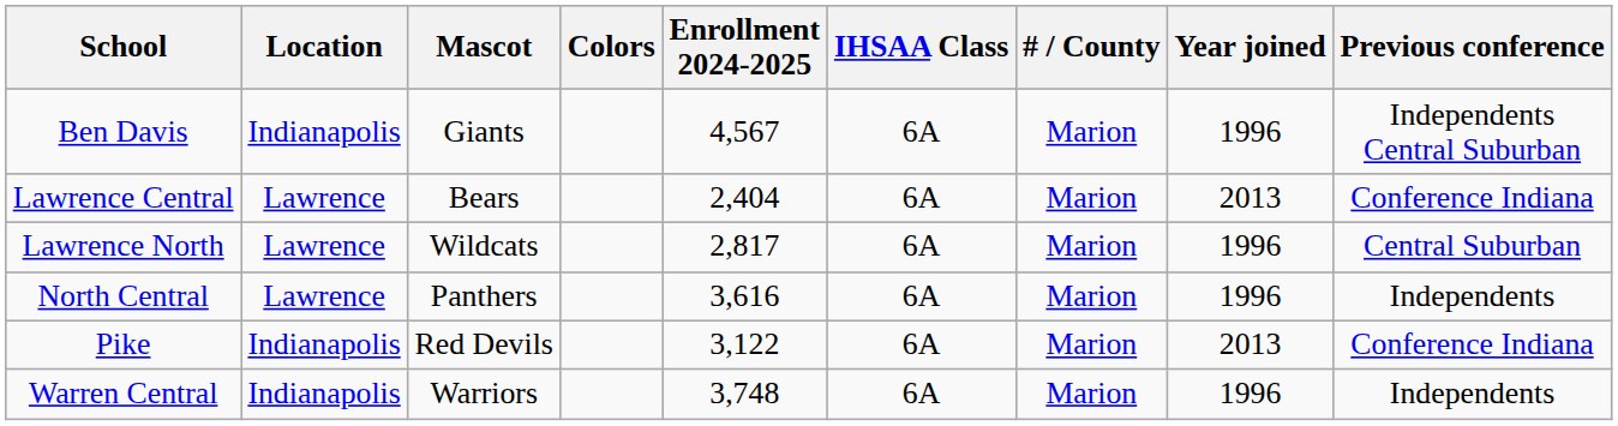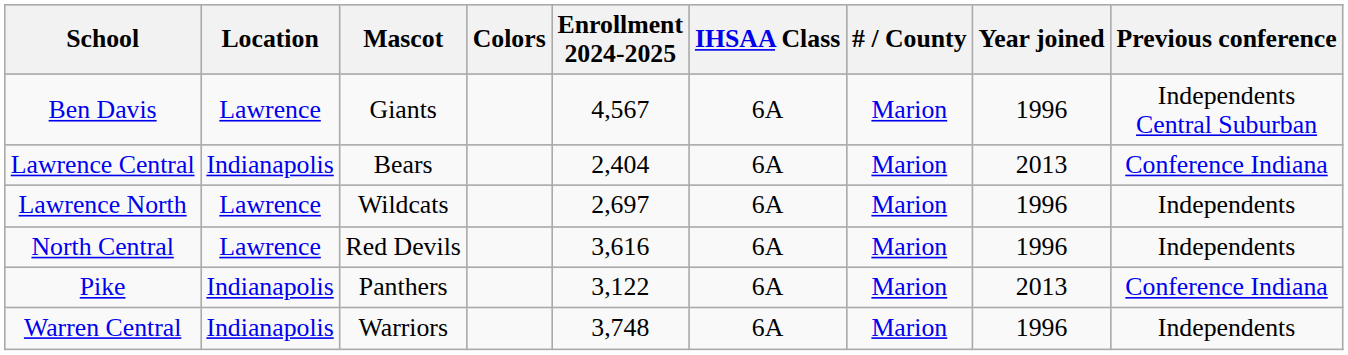 <table class="wikitable" style="text-align:center">
 <tr>
 <th>School</th>
 <th>Location</th>
 <th>Mascot</th>
 <th>Colors</th>
 <th>Enrollment  <br> 2024-2025</th>
 <th><a href='#'>IHSAA</a> Class</th>
 <th># / County</th>
 <th>Year joined</th>
 <th>Previous conference</th>
 </tr>
 <tr>
 <td><a href='#'>Ben Davis</a></td>
-<td><a href='#'>Indianapolis</a></td>
+<td><a href='#'>Lawrence</a></td>
 <td>Giants</td>
 <td>  </td>
 <td>4,567</td>
 <td>6A</td>
 <td><a href='#'>Marion</a></td>
 <td>1996</td>
 <td>Independents <br> <a href='#'>Central Suburban</a></td>
 </tr>
 <tr>
 <td><a href='#'>Lawrence Central</a></td>
-<td><a href='#'>Lawrence</a></td>
+<td><a href='#'>Indianapolis</a></td>
 <td>Bears</td>
 <td> </td>
 <td>2,404</td>
 <td>6A</td>
 <td><a href='#'>Marion</a></td>
 <td>2013</td>
 <td><a href='#'>Conference Indiana</a></td>
 </tr>
 <tr>
 <td><a href='#'>Lawrence North</a></td>
 <td><a href='#'>Lawrence</a></td>
 <td>Wildcats</td>
 <td> </td>
-<td>2,817</td>
+<td>2,697</td>
 <td>6A</td>
 <td><a href='#'>Marion</a></td>
 <td>1996</td>
-<td><a href='#'>Central Suburban</a></td>
+<td>Independents</td>
 </tr>
 <tr>
 <td><a href='#'>North Central</a></td>
 <td><a href='#'>Lawrence</a></td>
-<td>Panthers</td>
+<td>Red Devils</td>
 <td>  </td>
 <td>3,616</td>
 <td>6A</td>
 <td><a href='#'>Marion</a></td>
 <td>1996</td>
 <td>Independents</td>
 </tr>
 <tr>
 <td><a href='#'>Pike</a></td>
 <td><a href='#'>Indianapolis</a></td>
-<td>Red Devils</td>
+<td>Panthers</td>
 <td> </td>
 <td>3,122</td>
 <td>6A</td>
 <td><a href='#'>Marion</a></td>
 <td>2013</td>
 <td><a href='#'>Conference Indiana</a></td>
 </tr>
 <tr>
 <td><a href='#'>Warren Central</a></td>
 <td><a href='#'>Indianapolis</a></td>
 <td>Warriors</td>
 <td> </td>
 <td>3,748</td>
 <td>6A</td>
 <td><a href='#'>Marion</a></td>
 <td>1996</td>
 <td>Independents</td>
 </tr>
 </table>
